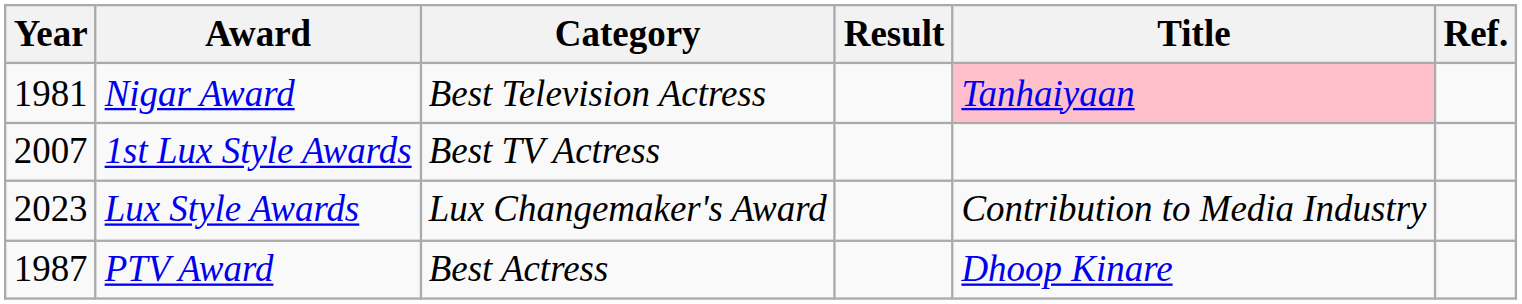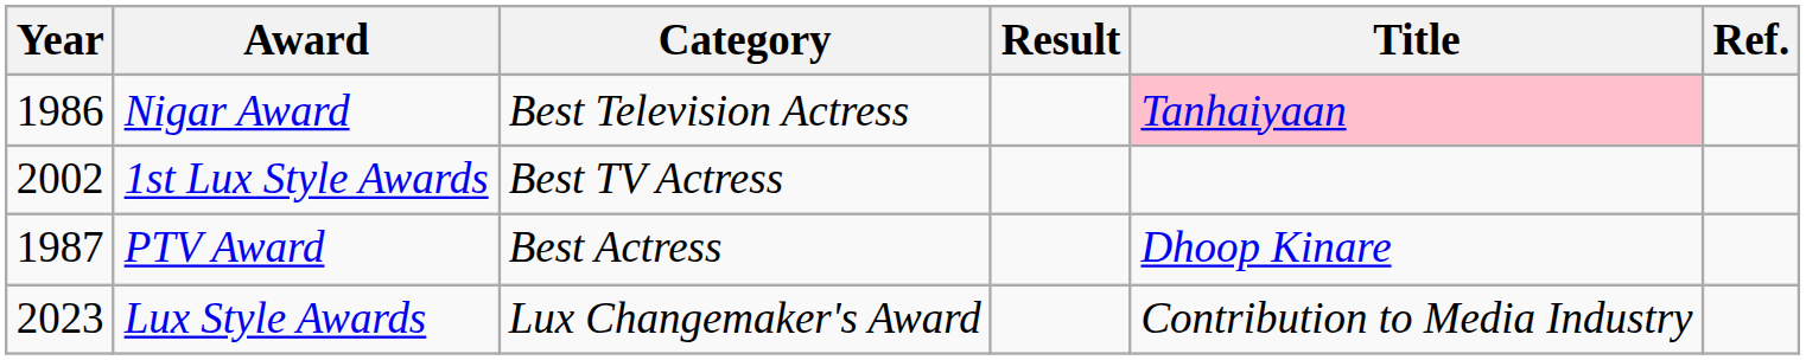 <table class="wikitable">
 <tr>
 <th>Year</th>
 <th>Award</th>
 <th>Category</th>
 <th>Result</th>
 <th>Title</th>
 <th>Ref.</th>
 </tr>
 <tr>
-<td>1981</td>
+<td>1986</td>
 <td><em><a href='#'>Nigar Award</a></em></td>
 <td><em>Best Television Actress</em></td>
 <td></td>
 <td style="background: pink;"><em><a href='#'>Tanhaiyaan</a></em></td>
 <td></td>
 </tr>
 <tr>
-<td>2007</td>
+<td>2002</td>
 <td><em><a href='#'>1st Lux Style Awards</a></em></td>
 <td><em>Best TV Actress</em></td>
 <td></td>
 <td></td>
+<td></td>
+</tr>
+<tr>
+<td>1987</td>
+<td><em><a href='#'>PTV Award</a></em></td>
+<td><em>Best Actress</em></td>
+<td></td>
+<td><em><a href='#'>Dhoop Kinare</a></em></td>
 <td></td>
 </tr>
 <tr>
 <td>2023</td>
 <td><em><a href='#'>Lux Style Awards</a></em></td>
 <td><em>Lux Changemaker's Award</em></td>
 <td></td>
 <td><em>Contribution to Media Industry</em></td>
 <td></td>
 </tr>
-<tr>
-<td>1987</td>
-<td><em><a href='#'>PTV Award</a></em></td>
-<td><em>Best Actress</em></td>
-<td></td>
-<td><em><a href='#'>Dhoop Kinare</a></em></td>
-<td></td>
-</tr>
 </table>
